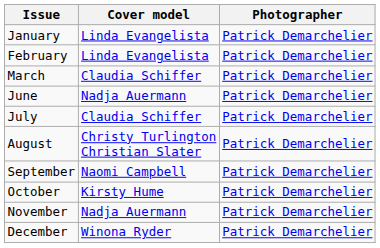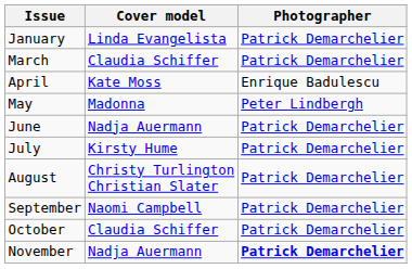 <table class="sortable wikitable">
 <tr>
 <th>Issue</th>
 <th>Cover model</th>
 <th>Photographer</th>
 </tr>
 <tr>
 <td>January</td>
 <td><a href='#'>Linda Evangelista</a></td>
 <td><a href='#'>Patrick Demarchelier</a></td>
 </tr>
 <tr>
-<td>February</td>
-<td><a href='#'>Linda Evangelista</a></td>
+<td>March</td>
+<td><a href='#'>Claudia Schiffer</a></td>
 <td><a href='#'>Patrick Demarchelier</a></td>
 </tr>
 <tr>
-<td>March</td>
-<td><a href='#'>Claudia Schiffer</a></td>
-<td><a href='#'>Patrick Demarchelier</a></td>
+<td>April</td>
+<td><a href='#'>Kate Moss</a></td>
+<td>Enrique Badulescu</td>
+</tr>
+<tr>
+<td>May</td>
+<td><a href='#'>Madonna</a></td>
+<td><a href='#'>Peter Lindbergh</a></td>
 </tr>
 <tr>
 <td>June</td>
 <td><a href='#'>Nadja Auermann</a></td>
 <td><a href='#'>Patrick Demarchelier</a></td>
 </tr>
 <tr>
 <td>July</td>
-<td><a href='#'>Claudia Schiffer</a></td>
+<td><a href='#'>Kirsty Hume</a></td>
 <td><a href='#'>Patrick Demarchelier</a></td>
 </tr>
 <tr>
 <td>August</td>
 <td><a href='#'>Christy Turlington</a><br><a href='#'>Christian Slater</a></td>
 <td><a href='#'>Patrick Demarchelier</a></td>
 </tr>
 <tr>
 <td>September</td>
 <td><a href='#'>Naomi Campbell</a></td>
 <td><a href='#'>Patrick Demarchelier</a></td>
 </tr>
 <tr>
 <td>October</td>
-<td><a href='#'>Kirsty Hume</a></td>
+<td><a href='#'>Claudia Schiffer</a></td>
 <td><a href='#'>Patrick Demarchelier</a></td>
 </tr>
 <tr>
 <td>November</td>
 <td><a href='#'>Nadja Auermann</a></td>
-<td><a href='#'>Patrick Demarchelier</a></td>
-</tr>
-<tr>
-<td>December</td>
-<td><a href='#'>Winona Ryder</a></td>
-<td><a href='#'>Patrick Demarchelier</a></td>
+<td><strong><a href='#'>Patrick Demarchelier</a></strong></td>
 </tr>
 </table>
